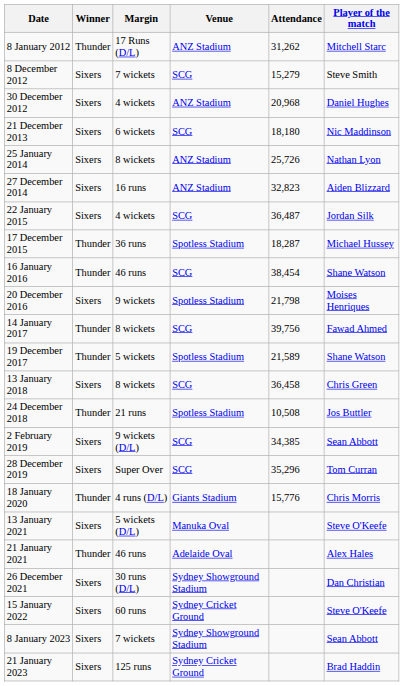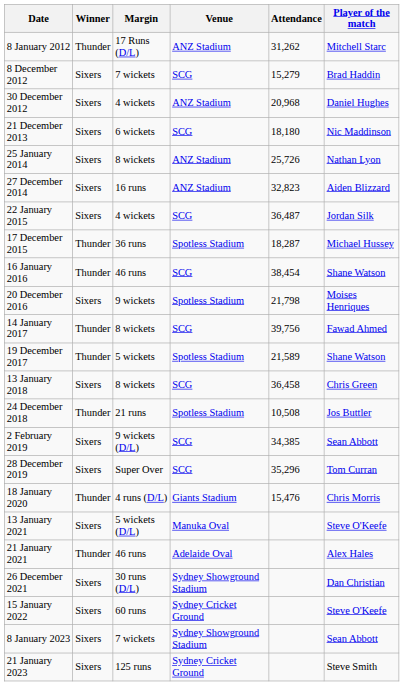 <table class="wikitable">
 <tr>
 <th>Date</th>
 <th>Winner</th>
 <th>Margin</th>
 <th>Venue</th>
 <th>Attendance</th>
 <th><a href='#'>Player of the match</a></th>
 </tr>
 <tr>
 <td>8 January 2012</td>
 <td>Thunder</td>
 <td>17 Runs (<a href='#'>D/L</a>)</td>
 <td><a href='#'>ANZ Stadium</a></td>
 <td>31,262</td>
 <td><a href='#'>Mitchell Starc</a></td>
 </tr>
 <tr>
 <td>8 December 2012</td>
 <td>Sixers</td>
 <td>7 wickets</td>
 <td><a href='#'>SCG</a></td>
 <td>15,279</td>
-<td>Steve Smith</td>
+<td><a href='#'>Brad Haddin</a></td>
 </tr>
 <tr>
 <td>30 December 2012</td>
 <td>Sixers</td>
 <td>4 wickets</td>
 <td><a href='#'>ANZ Stadium</a></td>
 <td>20,968</td>
 <td><a href='#'>Daniel Hughes</a></td>
 </tr>
 <tr>
 <td>21 December 2013</td>
 <td>Sixers</td>
 <td>6 wickets</td>
 <td><a href='#'>SCG</a></td>
 <td>18,180</td>
 <td><a href='#'>Nic Maddinson</a></td>
 </tr>
 <tr>
 <td>25 January 2014</td>
 <td>Sixers</td>
 <td>8 wickets</td>
 <td><a href='#'>ANZ Stadium</a></td>
 <td>25,726</td>
 <td><a href='#'>Nathan Lyon</a></td>
 </tr>
 <tr>
 <td>27 December 2014</td>
 <td>Sixers</td>
 <td>16 runs</td>
 <td><a href='#'>ANZ Stadium</a></td>
 <td>32,823</td>
 <td><a href='#'>Aiden Blizzard</a></td>
 </tr>
 <tr>
 <td>22 January 2015</td>
 <td>Sixers</td>
 <td>4 wickets</td>
 <td><a href='#'>SCG</a></td>
 <td>36,487</td>
 <td><a href='#'>Jordan Silk</a></td>
 </tr>
 <tr>
 <td>17 December 2015</td>
 <td>Thunder</td>
 <td>36 runs</td>
 <td><a href='#'>Spotless Stadium</a></td>
 <td>18,287</td>
 <td><a href='#'>Michael Hussey</a></td>
 </tr>
 <tr>
 <td>16 January 2016</td>
 <td>Thunder</td>
 <td>46 runs</td>
 <td><a href='#'>SCG</a></td>
 <td>38,454</td>
 <td><a href='#'>Shane Watson</a></td>
 </tr>
 <tr>
 <td>20 December 2016</td>
 <td>Sixers</td>
 <td>9 wickets</td>
 <td><a href='#'>Spotless Stadium</a></td>
 <td>21,798</td>
 <td><a href='#'>Moises Henriques</a></td>
 </tr>
 <tr>
 <td>14 January 2017</td>
 <td>Thunder</td>
 <td>8 wickets</td>
 <td><a href='#'>SCG</a></td>
 <td>39,756</td>
 <td><a href='#'>Fawad Ahmed</a></td>
 </tr>
 <tr>
 <td>19 December 2017</td>
 <td>Thunder</td>
 <td>5 wickets</td>
 <td><a href='#'>Spotless Stadium</a></td>
 <td>21,589</td>
 <td><a href='#'>Shane Watson</a></td>
 </tr>
 <tr>
 <td>13 January 2018</td>
 <td>Sixers</td>
 <td>8 wickets</td>
 <td><a href='#'>SCG</a></td>
 <td>36,458</td>
 <td><a href='#'>Chris Green</a></td>
 </tr>
 <tr>
 <td>24 December 2018</td>
 <td>Thunder</td>
 <td>21 runs</td>
 <td><a href='#'>Spotless Stadium</a></td>
 <td>10,508</td>
 <td><a href='#'>Jos Buttler</a></td>
 </tr>
 <tr>
 <td>2 February 2019</td>
 <td>Sixers</td>
 <td>9 wickets (<a href='#'>D/L</a>)</td>
 <td><a href='#'>SCG</a></td>
 <td>34,385</td>
 <td><a href='#'>Sean Abbott</a></td>
 </tr>
 <tr>
 <td>28 December 2019</td>
 <td>Sixers</td>
 <td>Super Over</td>
 <td><a href='#'>SCG</a></td>
 <td>35,296</td>
 <td><a href='#'>Tom Curran</a></td>
 </tr>
 <tr>
 <td>18 January 2020</td>
 <td>Thunder</td>
 <td>4 runs (<a href='#'>D/L</a>)</td>
 <td><a href='#'>Giants Stadium</a></td>
-<td>15,776</td>
+<td>15,476</td>
 <td><a href='#'>Chris Morris</a></td>
 </tr>
 <tr>
 <td>13 January 2021</td>
 <td>Sixers</td>
 <td>5 wickets (<a href='#'>D/L</a>)</td>
 <td><a href='#'>Manuka Oval</a></td>
 <td></td>
 <td><a href='#'>Steve O'Keefe</a></td>
 </tr>
 <tr>
 <td>21 January 2021</td>
 <td>Thunder</td>
 <td>46 runs</td>
 <td><a href='#'>Adelaide Oval</a></td>
 <td></td>
 <td><a href='#'>Alex Hales</a></td>
 </tr>
 <tr>
 <td>26 December 2021</td>
 <td>Sixers</td>
 <td>30 runs (<a href='#'>D/L</a>)</td>
 <td><a href='#'>Sydney Showground Stadium</a></td>
 <td></td>
 <td><a href='#'>Dan Christian</a></td>
 </tr>
 <tr>
 <td>15 January 2022</td>
 <td>Sixers</td>
 <td>60 runs</td>
 <td><a href='#'>Sydney Cricket Ground</a></td>
 <td></td>
 <td><a href='#'>Steve O'Keefe</a></td>
 </tr>
 <tr>
 <td>8 January 2023</td>
 <td>Sixers</td>
 <td>7 wickets</td>
 <td><a href='#'>Sydney Showground Stadium</a></td>
 <td></td>
 <td><a href='#'>Sean Abbott</a></td>
 </tr>
 <tr>
 <td>21 January 2023</td>
 <td>Sixers</td>
 <td>125 runs</td>
 <td><a href='#'>Sydney Cricket Ground</a></td>
 <td></td>
-<td><a href='#'>Brad Haddin</a></td>
+<td>Steve Smith</td>
 </tr>
 </table>
